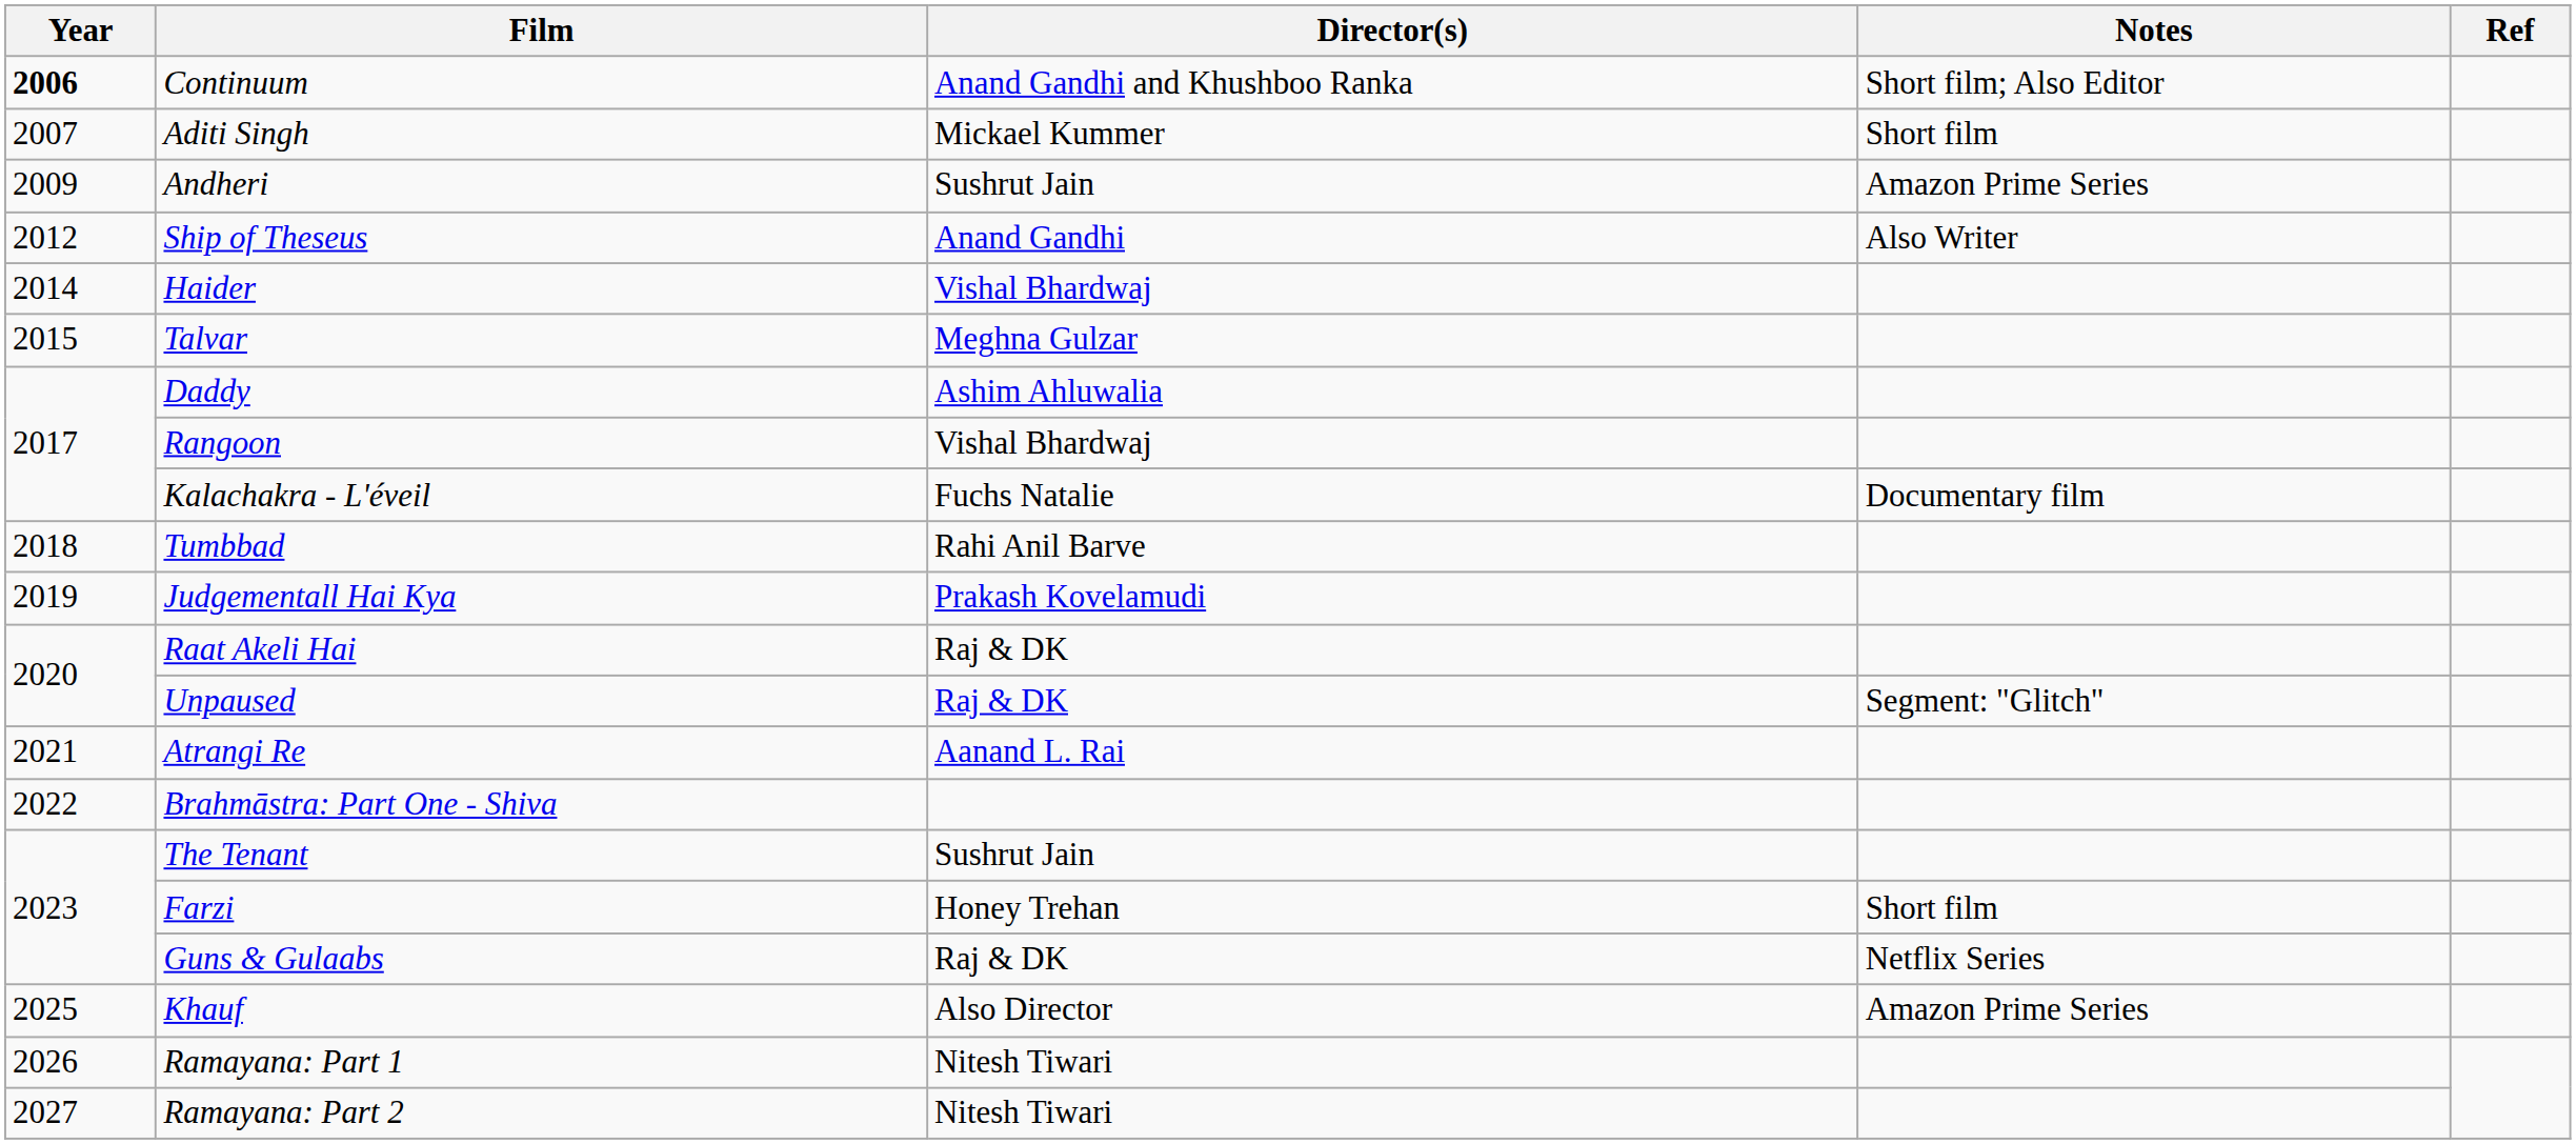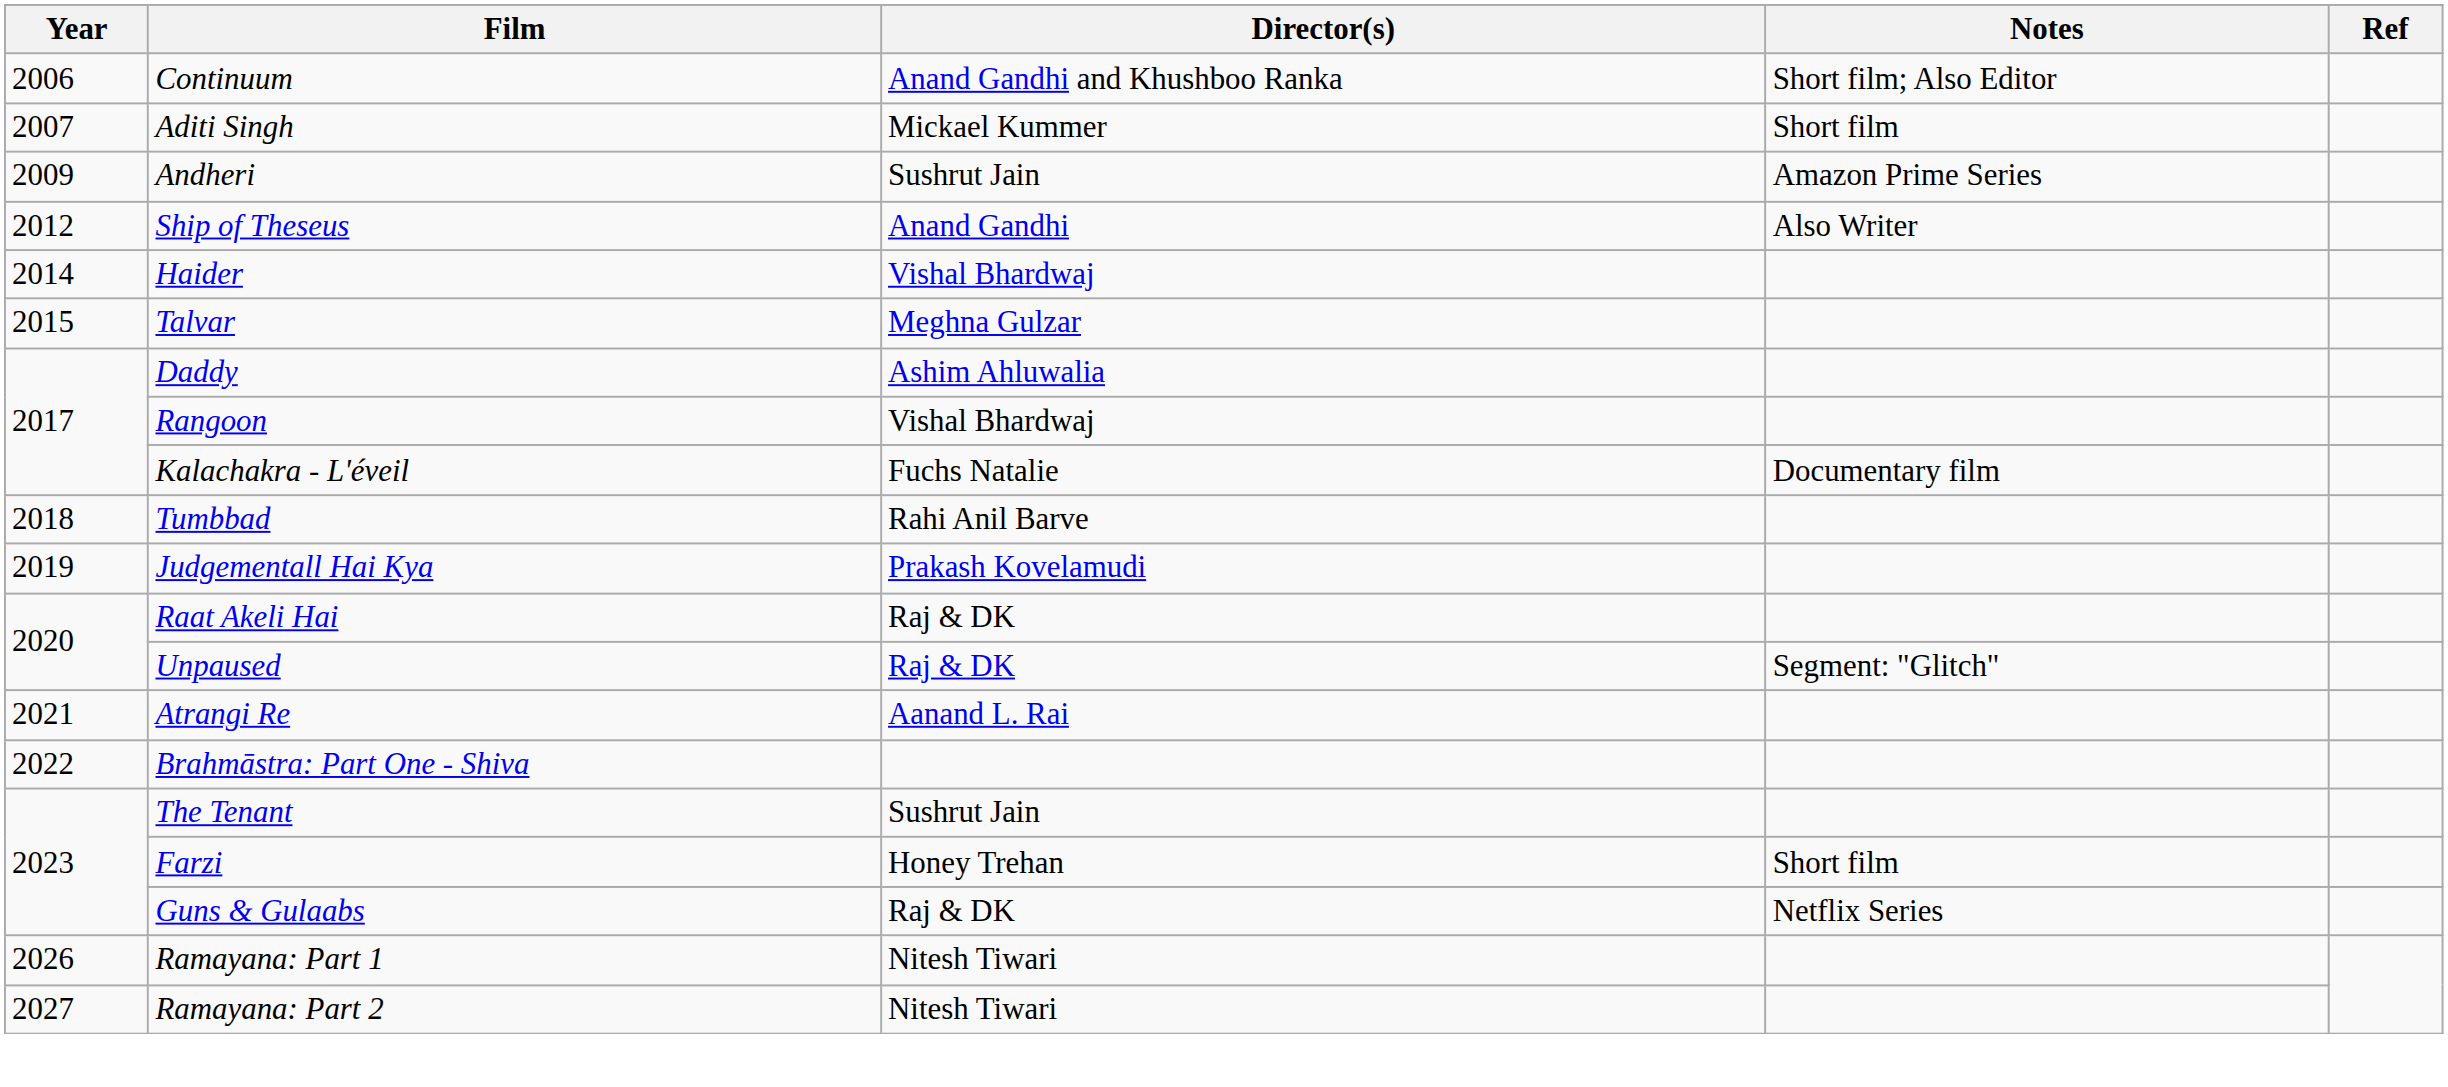 <table class="wikitable sortable plainrowheaders" width="100%">
 <tr>
 <th>Year</th>
 <th>Film</th>
 <th scope="col">Director(s)</th>
 <th scope="col">Notes</th>
 <th>Ref</th>
 </tr>
 <tr>
-<td><strong>2006</strong></td>
+<td>2006</td>
 <td><em>Continuum</em></td>
 <td><a href='#'>Anand Gandhi</a> and Khushboo Ranka</td>
 <td>Short film; Also Editor</td>
 <td></td>
 </tr>
 <tr>
 <td>2007</td>
 <td><em>Aditi Singh</em></td>
 <td>Mickael Kummer</td>
 <td>Short film</td>
 <td></td>
 </tr>
 <tr>
 <td>2009</td>
 <td><em>Andheri</em></td>
 <td>Sushrut Jain</td>
 <td>Amazon Prime Series</td>
 <td></td>
 </tr>
 <tr>
 <td>2012</td>
 <td><em><a href='#'>Ship of Theseus</a></em></td>
 <td><a href='#'>Anand Gandhi</a></td>
 <td>Also Writer</td>
 <td></td>
 </tr>
 <tr>
 <td>2014</td>
 <td><em><a href='#'>Haider</a></em></td>
 <td><a href='#'>Vishal Bhardwaj</a></td>
 <td></td>
 <td></td>
 </tr>
 <tr>
 <td>2015</td>
 <td><em><a href='#'>Talvar</a></em></td>
 <td><a href='#'>Meghna Gulzar</a></td>
 <td></td>
 <td></td>
 </tr>
 <tr>
 <td rowspan="3">2017</td>
 <td><em><a href='#'>Daddy</a></em></td>
 <td><a href='#'>Ashim Ahluwalia</a></td>
 <td></td>
 <td></td>
 </tr>
 <tr>
 <td><em><a href='#'>Rangoon</a></em></td>
 <td>Vishal Bhardwaj</td>
 <td></td>
 <td></td>
 </tr>
 <tr>
 <td><em>Kalachakra - L'éveil</em></td>
 <td>Fuchs Natalie</td>
 <td>Documentary film</td>
 <td></td>
 </tr>
 <tr>
 <td>2018</td>
 <td><em><a href='#'>Tumbbad</a></em></td>
 <td>Rahi Anil Barve</td>
 <td></td>
 <td></td>
 </tr>
 <tr>
 <td>2019</td>
 <td><em><a href='#'>Judgementall Hai Kya</a></em></td>
 <td><a href='#'>Prakash Kovelamudi</a></td>
 <td></td>
 <td></td>
 </tr>
 <tr>
 <td rowspan="2">2020</td>
 <td><em><a href='#'>Raat Akeli Hai</a></em></td>
 <td>Raj & DK</td>
 <td></td>
 <td></td>
 </tr>
 <tr>
 <td><em><a href='#'>Unpaused</a></em></td>
 <td><a href='#'>Raj & DK</a></td>
 <td>Segment: "Glitch"</td>
 <td></td>
 </tr>
 <tr>
 <td>2021</td>
 <td><em><a href='#'>Atrangi Re</a></em></td>
 <td><a href='#'>Aanand L. Rai</a></td>
 <td></td>
 <td></td>
 </tr>
 <tr>
 <td>2022</td>
 <td><em><a href='#'>Brahmāstra: Part One - Shiva</a></em></td>
 <td></td>
 <td></td>
 <td></td>
 </tr>
 <tr>
 <td rowspan="3">2023</td>
 <td><em><a href='#'>The Tenant</a></em></td>
 <td>Sushrut Jain</td>
 <td></td>
 <td></td>
 </tr>
 <tr>
 <td><em><a href='#'>Farzi</a></em></td>
 <td>Honey Trehan</td>
 <td>Short film</td>
 <td></td>
 </tr>
 <tr>
 <td><em><a href='#'>Guns & Gulaabs</a></em></td>
 <td>Raj & DK</td>
 <td>Netflix Series</td>
 <td></td>
 </tr>
 <tr>
-<td>2025</td>
-<td><em><a href='#'>Khauf</a></em></td>
-<td>Also Director</td>
-<td>Amazon Prime Series</td>
-<td></td>
-</tr>
-<tr>
 <td>2026</td>
 <td><em>Ramayana: Part 1</em></td>
 <td>Nitesh Tiwari</td>
 <td></td>
 </tr>
 <tr>
 <td>2027</td>
 <td><em>Ramayana: Part 2</em></td>
 <td>Nitesh Tiwari</td>
 <td></td>
 </tr>
 </table>
